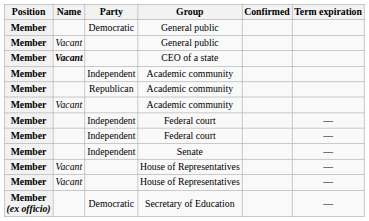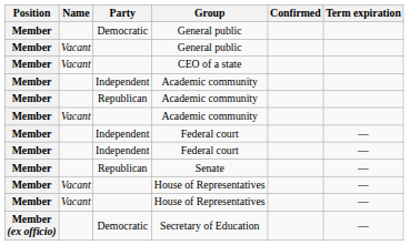 <table class="wikitable sortable" style="text-align:center">
 <tr>
 <th>Position</th>
 <th>Name</th>
 <th>Party</th>
 <th>Group</th>
 <th>Confirmed</th>
 <th>Term expiration</th>
 </tr>
 <tr>
 <th>Member</th>
 <td></td>
 <td>Democratic</td>
 <td>General public</td>
 <td></td>
 <td></td>
 </tr>
 <tr>
 <th>Member</th>
 <td><em>Vacant</em></td>
 <td></td>
 <td>General public</td>
 <td></td>
 <td></td>
 </tr>
 <tr>
 <th>Member</th>
-<td><strong><em>Vacant</em></strong></td>
+<td><em>Vacant</em></td>
 <td></td>
 <td>CEO of a state</td>
 <td></td>
 <td></td>
 </tr>
 <tr>
 <th>Member</th>
 <td></td>
 <td>Independent</td>
 <td>Academic community</td>
 <td></td>
 <td></td>
 </tr>
 <tr>
 <th>Member</th>
 <td></td>
 <td>Republican</td>
 <td>Academic community</td>
 <td></td>
 <td></td>
 </tr>
 <tr>
 <th>Member</th>
 <td><em>Vacant</em></td>
 <td></td>
 <td>Academic community</td>
 <td></td>
 <td></td>
 </tr>
 <tr>
 <th>Member</th>
 <td></td>
 <td>Independent</td>
 <td>Federal court</td>
 <td></td>
 <td>—</td>
 </tr>
 <tr>
 <th>Member</th>
 <td></td>
 <td>Independent</td>
 <td>Federal court</td>
 <td></td>
 <td>—</td>
 </tr>
 <tr>
 <th>Member</th>
 <td></td>
-<td>Independent</td>
+<td>Republican</td>
 <td>Senate</td>
 <td></td>
 <td>—</td>
 </tr>
 <tr>
 <th>Member</th>
 <td><em>Vacant</em></td>
 <td></td>
 <td>House of Representatives</td>
 <td></td>
 <td>—</td>
 </tr>
 <tr>
 <th>Member</th>
 <td><em>Vacant</em></td>
 <td></td>
 <td>House of Representatives</td>
 <td></td>
 <td>—</td>
 </tr>
 <tr>
 <th>Member<br><em>(ex officio)</em></th>
 <td></td>
 <td>Democratic</td>
 <td>Secretary of Education</td>
 <td></td>
 <td>—</td>
 </tr>
 </table>
